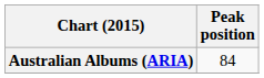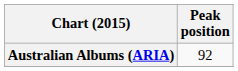 <table class="wikitable sortable plainrowheaders" style="text-align:center;">
 <tr>
 <th scope="col">Chart (2015)</th>
 <th scope="col">Peak<br>position</th>
 </tr>
 <tr>
 <th scope="row">Australian Albums (<a href='#'>ARIA</a>)</th>
-<td>84</td>
+<td>92</td>
 </tr>
 <tr>
 </tr>
 <tr>
 </tr>
 </table>
